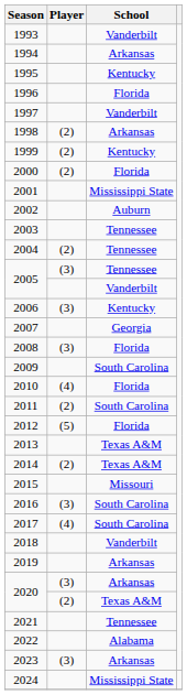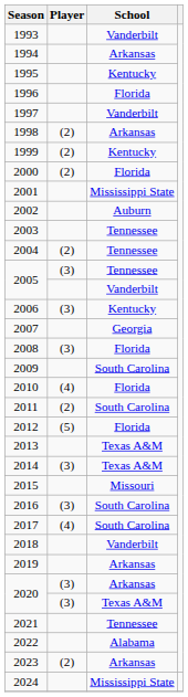 <table class="wikitable sortable" style="text-align: center;">
 <tr>
 <th>Season</th>
 <th>Player</th>
 <th>School</th>
 <th class="unsortable"></th>
 </tr>
 <tr>
 <td>1993</td>
 <td></td>
 <td><a href='#'>Vanderbilt</a></td>
 <td rowspan=33></td>
 </tr>
 <tr>
 <td>1994</td>
 <td></td>
 <td><a href='#'>Arkansas</a></td>
 </tr>
 <tr>
 <td>1995</td>
 <td></td>
 <td><a href='#'>Kentucky</a></td>
 </tr>
 <tr>
 <td>1996</td>
 <td></td>
 <td><a href='#'>Florida</a></td>
 </tr>
 <tr>
 <td>1997</td>
 <td></td>
 <td><a href='#'>Vanderbilt</a></td>
 </tr>
 <tr>
 <td>1998</td>
 <td> (2)</td>
 <td><a href='#'>Arkansas</a></td>
 </tr>
 <tr>
 <td>1999</td>
 <td> (2)</td>
 <td><a href='#'>Kentucky</a></td>
 </tr>
 <tr>
 <td>2000</td>
 <td> (2)</td>
 <td><a href='#'>Florida</a></td>
 </tr>
 <tr>
 <td>2001</td>
 <td></td>
 <td><a href='#'>Mississippi State</a></td>
 </tr>
 <tr>
 <td>2002</td>
 <td></td>
 <td><a href='#'>Auburn</a></td>
 </tr>
 <tr>
 <td>2003</td>
 <td></td>
 <td><a href='#'>Tennessee</a></td>
 </tr>
 <tr>
 <td>2004</td>
 <td> (2)</td>
 <td><a href='#'>Tennessee</a></td>
 </tr>
 <tr>
 <td rowspan=2>2005</td>
 <td> (3)</td>
 <td><a href='#'>Tennessee</a></td>
 </tr>
 <tr>
 <td></td>
 <td><a href='#'>Vanderbilt</a></td>
 </tr>
 <tr>
 <td>2006</td>
 <td> (3)</td>
 <td><a href='#'>Kentucky</a></td>
 </tr>
 <tr>
 <td>2007</td>
 <td></td>
 <td><a href='#'>Georgia</a></td>
 </tr>
 <tr>
 <td>2008</td>
 <td> (3)</td>
 <td><a href='#'>Florida</a></td>
 </tr>
 <tr>
 <td>2009</td>
 <td></td>
 <td><a href='#'>South Carolina</a></td>
 </tr>
 <tr>
 <td>2010</td>
 <td> (4)</td>
 <td><a href='#'>Florida</a></td>
 </tr>
 <tr>
 <td>2011</td>
 <td> (2)</td>
 <td><a href='#'>South Carolina</a></td>
 </tr>
 <tr>
 <td>2012</td>
 <td> (5)</td>
 <td><a href='#'>Florida</a></td>
 </tr>
 <tr>
 <td>2013</td>
 <td></td>
 <td><a href='#'>Texas A&M</a></td>
 </tr>
 <tr>
 <td>2014</td>
-<td> (2)</td>
+<td> (3)</td>
 <td><a href='#'>Texas A&M</a></td>
 </tr>
 <tr>
 <td>2015</td>
 <td></td>
 <td><a href='#'>Missouri</a></td>
 </tr>
 <tr>
 <td>2016</td>
 <td> (3)</td>
 <td><a href='#'>South Carolina</a></td>
 </tr>
 <tr>
 <td>2017</td>
 <td> (4)</td>
 <td><a href='#'>South Carolina</a></td>
 </tr>
 <tr>
 <td>2018</td>
 <td></td>
 <td><a href='#'>Vanderbilt</a></td>
 </tr>
 <tr>
 <td>2019</td>
 <td></td>
 <td><a href='#'>Arkansas</a></td>
 </tr>
 <tr>
 <td rowspan=2>2020</td>
 <td> (3)</td>
 <td><a href='#'>Arkansas</a></td>
 </tr>
 <tr>
-<td> (2)</td>
+<td> (3)</td>
 <td><a href='#'>Texas A&M</a></td>
 </tr>
 <tr>
 <td>2021</td>
 <td></td>
 <td><a href='#'>Tennessee</a></td>
 </tr>
 <tr>
 <td>2022</td>
 <td></td>
 <td><a href='#'>Alabama</a></td>
 </tr>
 <tr>
 <td>2023</td>
-<td> (3)</td>
+<td> (2)</td>
 <td><a href='#'>Arkansas</a></td>
 </tr>
 <tr>
 <td>2024</td>
 <td></td>
 <td><a href='#'>Mississippi State</a></td>
 <td></td>
 </tr>
 <tr>
 </tr>
 </table>
